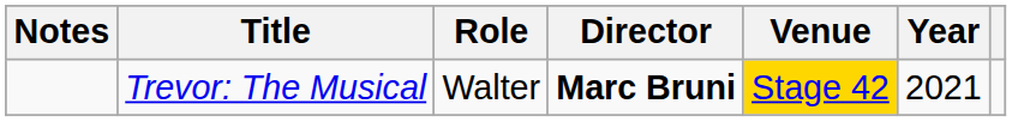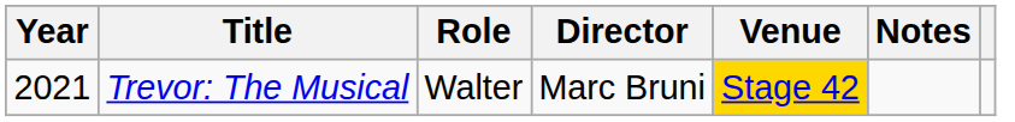 <table class="wikitable">
 <tr>
-<th>Notes</th>
+<th>Year</th>
 <th>Title</th>
 <th>Role</th>
 <th>Director</th>
 <th>Venue</th>
-<th>Year</th>
+<th>Notes</th>
 <th></th>
 </tr>
 <tr>
-<td></td>
+<td>2021</td>
 <td><em><a href='#'>Trevor: The Musical</a></em></td>
 <td>Walter</td>
-<td><strong>Marc Bruni</strong></td>
+<td>Marc Bruni</td>
 <td style="background: gold;"><a href='#'>Stage 42</a></td>
-<td>2021</td>
+<td></td>
 <td></td>
 </tr>
 </table>
